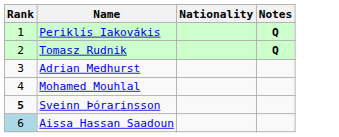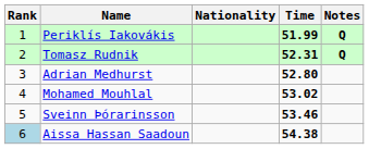 <table class="wikitable sortable" style="text-align:center">
 <tr>
 <th>Rank</th>
 <th>Name</th>
 <th>Nationality</th>
+<th>Time</th>
 <th>Notes</th>
 </tr>
 <tr bgcolor=ccffcc>
 <td>1</td>
 <td align=left><a href='#'>Periklís Iakovákis</a></td>
 <td align=left></td>
+<td><strong>51.99</strong></td>
 <td><strong>Q</strong></td>
 </tr>
 <tr bgcolor=ccffcc>
 <td>2</td>
 <td align=left><a href='#'>Tomasz Rudnik</a></td>
 <td align=left></td>
+<td><strong>52.31</strong></td>
 <td><strong>Q</strong></td>
 </tr>
 <tr>
 <td>3</td>
 <td align=left><a href='#'>Adrian Medhurst</a></td>
 <td align=left></td>
+<td><strong>52.80</strong></td>
 <td></td>
 </tr>
 <tr>
 <td>4</td>
 <td align=left><a href='#'>Mohamed Mouhlal</a></td>
 <td align=left></td>
+<td><strong>53.02</strong></td>
 <td></td>
 </tr>
 <tr>
-<td><strong>5</strong></td>
+<td>5</td>
 <td align=left><a href='#'>Sveinn Þórarinsson</a></td>
 <td align=left></td>
+<td><strong>53.46</strong></td>
 <td></td>
 </tr>
 <tr>
 <td style="background: lightblue;">6</td>
 <td align=left><a href='#'>Aissa Hassan Saadoun</a></td>
 <td align=left></td>
+<td><strong>54.38</strong></td>
 <td></td>
 </tr>
 </table>
